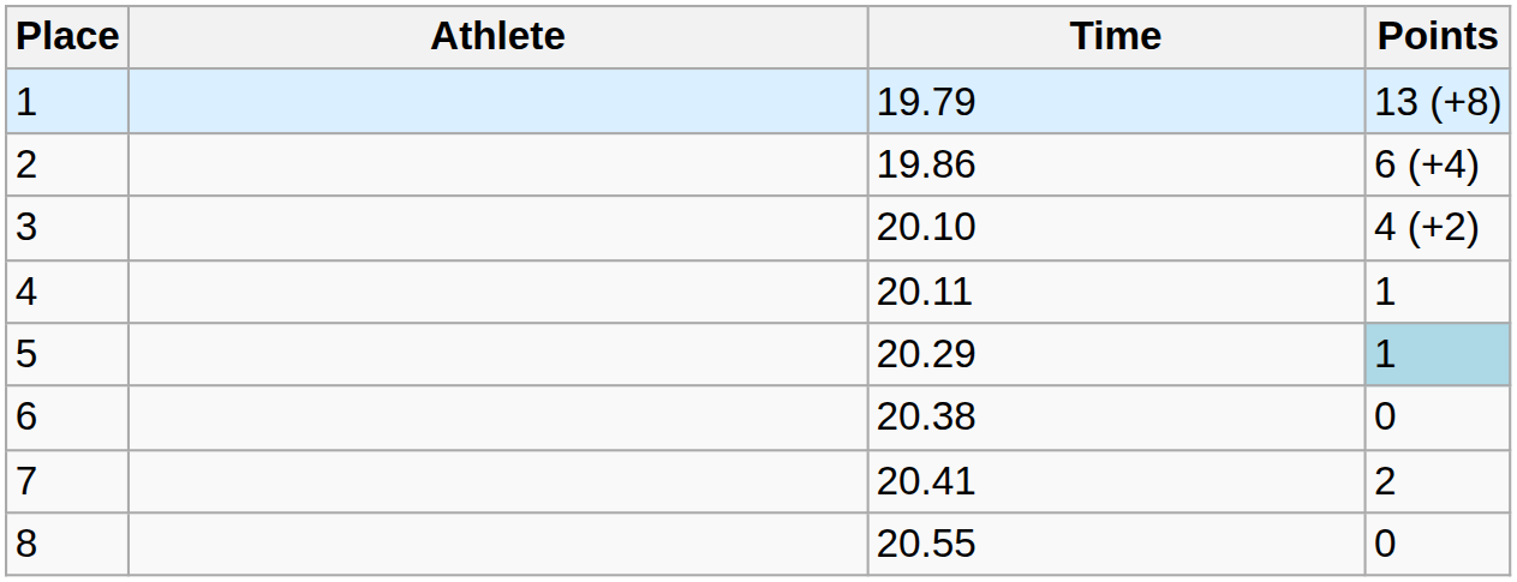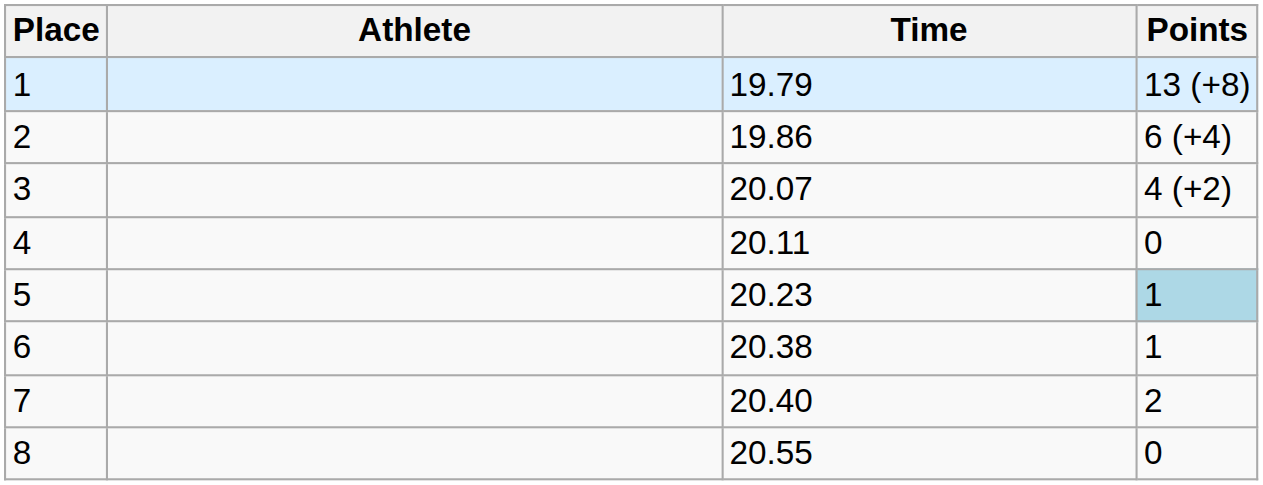 <table class="wikitable sortable">
 <tr>
 <th>Place</th>
 <th style="width:18em">Athlete</th>
 <th style="width:12em">Time</th>
 <th>Points</th>
 </tr>
 <tr style="background:#daefff;">
 <td>1 </td>
 <td></td>
 <td>19.79 </td>
 <td>13 (+8)</td>
 </tr>
 <tr>
 <td>2</td>
 <td></td>
 <td>19.86</td>
 <td>6 (+4)</td>
 </tr>
 <tr>
 <td>3</td>
 <td></td>
-<td>20.10 </td>
+<td>20.07 </td>
 <td>4 (+2)</td>
 </tr>
 <tr>
 <td>4</td>
 <td></td>
 <td>20.11</td>
-<td>1</td>
+<td>0</td>
 </tr>
 <tr>
 <td>5</td>
 <td></td>
-<td>20.29</td>
+<td>20.23</td>
 <td style="background: lightblue;">1</td>
 </tr>
 <tr>
 <td>6</td>
 <td></td>
 <td>20.38</td>
-<td>0</td>
+<td>1</td>
 </tr>
 <tr>
 <td>7</td>
 <td></td>
-<td>20.41</td>
+<td>20.40</td>
 <td>2</td>
 </tr>
 <tr>
 <td>8</td>
 <td></td>
 <td>20.55</td>
 <td>0</td>
 </tr>
 </table>
